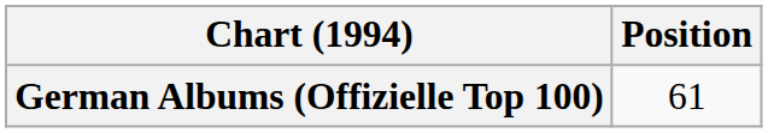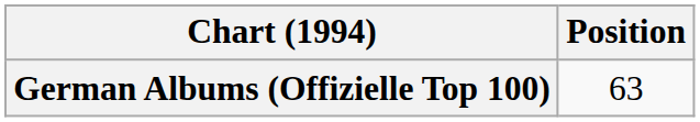 <table class="wikitable plainrowheaders" style="text-align:center">
 <tr>
 <th scope="col">Chart (1994)</th>
 <th scope="col">Position</th>
 </tr>
 <tr>
 <th scope="row">German Albums (Offizielle Top 100)</th>
-<td>61</td>
+<td>63</td>
 </tr>
 </table>
